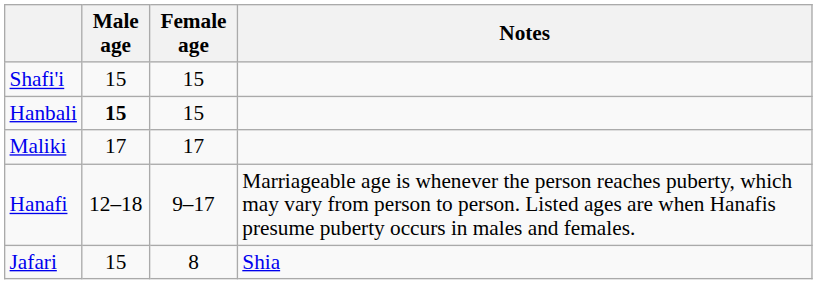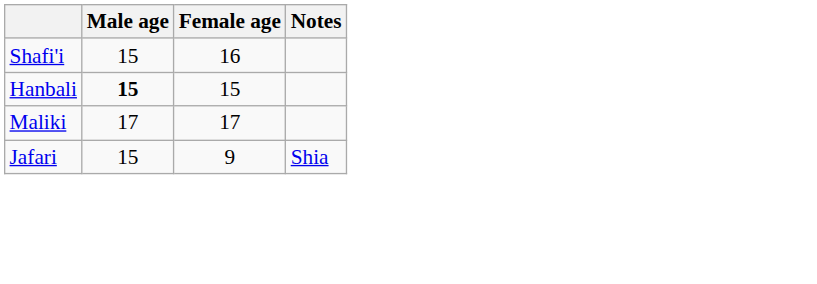 <table class="wikitable sortable" 60%;>
 <tr>
 <th></th>
 <th>Male age</th>
 <th>Female age</th>
 <th>Notes</th>
 </tr>
 <tr>
 <td><a href='#'>Shafi'i</a></td>
 <td align=center>15</td>
-<td align=center>15</td>
+<td align=center>16</td>
 <td></td>
 </tr>
 <tr>
 <td><a href='#'>Hanbali</a></td>
 <td align=center><strong>15</strong></td>
 <td align=center>15</td>
 <td></td>
 </tr>
 <tr>
 <td><a href='#'>Maliki</a></td>
 <td align=center>17</td>
 <td align=center>17</td>
 <td></td>
 </tr>
 <tr>
-<td><a href='#'>Hanafi</a></td>
-<td align=center>12–18</td>
-<td align=center>9–17</td>
-<td>Marriageable age is whenever the person reaches puberty, which may vary from person to person. Listed ages are when Hanafis presume puberty occurs in males and females.</td>
-</tr>
-<tr>
 <td><a href='#'>Jafari</a></td>
 <td align=center>15</td>
-<td align=center>8</td>
+<td align=center>9</td>
 <td><a href='#'>Shia</a></td>
 </tr>
 </table>
